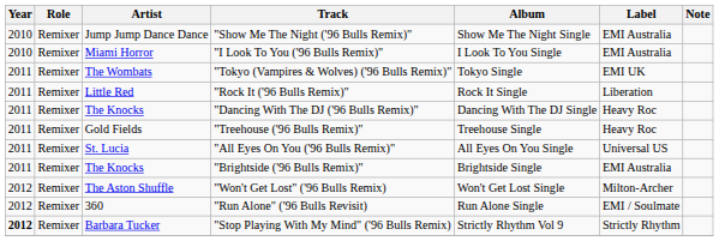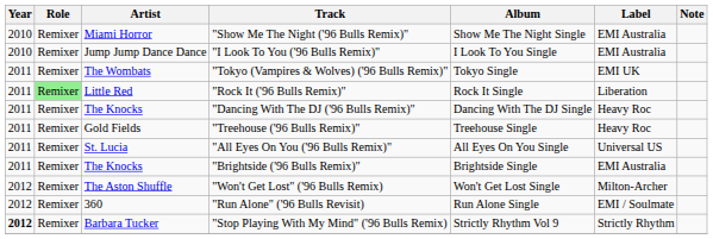 <table class="wikitable" border="2">
 <tr>
 <th>Year</th>
 <th>Role</th>
 <th>Artist</th>
 <th>Track</th>
 <th>Album</th>
 <th>Label</th>
 <th>Note</th>
 </tr>
 <tr>
 <td>2010</td>
 <td>Remixer</td>
-<td>Jump Jump Dance Dance</td>
+<td><a href='#'>Miami Horror</a></td>
 <td>"Show Me The Night ('96 Bulls Remix)"</td>
 <td>Show Me The Night Single</td>
 <td>EMI Australia</td>
 <td></td>
 </tr>
 <tr>
 <td>2010</td>
 <td>Remixer</td>
-<td><a href='#'>Miami Horror</a></td>
+<td>Jump Jump Dance Dance</td>
 <td>"I Look To You ('96 Bulls Remix)"</td>
 <td>I Look To You Single</td>
 <td>EMI Australia</td>
 <td></td>
 </tr>
 <tr>
 <td>2011</td>
 <td>Remixer</td>
 <td><a href='#'>The Wombats</a></td>
 <td>"Tokyo (Vampires & Wolves) ('96 Bulls Remix)"</td>
 <td>Tokyo Single</td>
 <td>EMI UK</td>
 <td></td>
 </tr>
 <tr>
 <td>2011</td>
-<td>Remixer</td>
+<td style="background: lightgreen;">Remixer</td>
 <td><a href='#'>Little Red</a></td>
 <td>"Rock It ('96 Bulls Remix)"</td>
 <td>Rock It Single</td>
 <td>Liberation</td>
 <td></td>
 </tr>
 <tr>
 <td>2011</td>
 <td>Remixer</td>
 <td><a href='#'>The Knocks</a></td>
 <td>"Dancing With The DJ ('96 Bulls Remix)"</td>
 <td>Dancing With The DJ Single</td>
 <td>Heavy Roc</td>
 <td></td>
 </tr>
 <tr>
 <td>2011</td>
 <td>Remixer</td>
 <td>Gold Fields</td>
 <td>"Treehouse ('96 Bulls Remix)"</td>
 <td>Treehouse Single</td>
 <td>Heavy Roc</td>
 <td></td>
 </tr>
 <tr>
 <td>2011</td>
 <td>Remixer</td>
 <td><a href='#'>St. Lucia</a></td>
 <td>"All Eyes On You ('96 Bulls Remix)"</td>
 <td>All Eyes On You Single</td>
 <td>Universal US</td>
 <td></td>
 </tr>
 <tr>
 <td>2011</td>
 <td>Remixer</td>
 <td><a href='#'>The Knocks</a></td>
 <td>"Brightside ('96 Bulls Remix)"</td>
 <td>Brightside Single</td>
 <td>EMI Australia</td>
 <td></td>
 </tr>
 <tr>
 <td>2012</td>
 <td>Remixer</td>
 <td><a href='#'>The Aston Shuffle</a></td>
 <td>"Won't Get Lost" ('96 Bulls Remix)</td>
 <td>Won't Get Lost Single</td>
 <td>Milton-Archer</td>
 <td></td>
 </tr>
 <tr>
 <td>2012</td>
 <td>Remixer</td>
 <td>360</td>
 <td>"Run Alone" ('96 Bulls Revisit)</td>
 <td>Run Alone Single</td>
 <td>EMI / Soulmate</td>
 <td></td>
 </tr>
 <tr>
 <td><strong>2012</strong></td>
 <td>Remixer</td>
 <td><a href='#'>Barbara Tucker</a></td>
 <td>"Stop Playing With My Mind" ('96 Bulls Remix)</td>
 <td>Strictly Rhythm Vol 9</td>
 <td>Strictly Rhythm</td>
 <td></td>
 </tr>
 <tr>
 </tr>
 </table>
